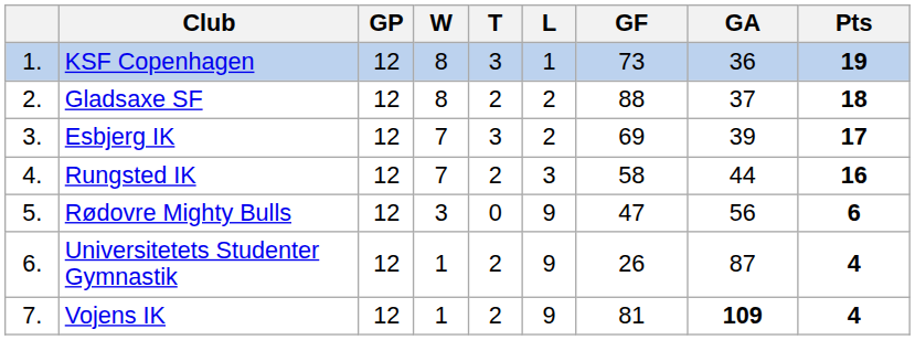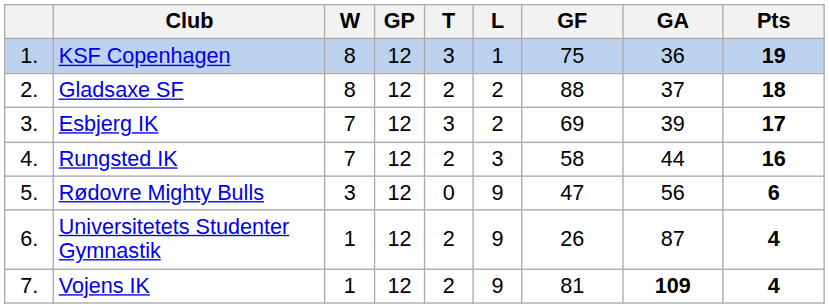 <table class="wikitable">
 <tr>
 <th width="30"></th>
 <th width="200">Club</th>
+<th width="30">W</th>
 <th width="30">GP</th>
-<th width="30">W</th>
 <th width="30">T</th>
 <th width="30">L</th>
 <th width="70">GF</th>
 <th width="70">GA</th>
 <th width="70">Pts</th>
 </tr>
 <tr bgcolor="#BCD2EE" align="center">
 <td>1.</td>
 <td align="left"><a href='#'>KSF Copenhagen</a></td>
+<td>8</td>
 <td>12</td>
-<td>8</td>
 <td>3</td>
 <td>1</td>
-<td>73</td>
+<td>75</td>
 <td>36</td>
 <td><strong>19</strong></td>
 </tr>
 <tr bgcolor="#FFFFFF" align="center">
 <td>2.</td>
 <td align="left"><a href='#'>Gladsaxe SF</a></td>
+<td>8</td>
 <td>12</td>
-<td>8</td>
 <td>2</td>
 <td>2</td>
 <td>88</td>
 <td>37</td>
 <td><strong>18</strong></td>
 </tr>
 <tr bgcolor="#FFFFFF" align="center">
 <td>3.</td>
 <td align="left"><a href='#'>Esbjerg IK</a></td>
+<td>7</td>
 <td>12</td>
-<td>7</td>
 <td>3</td>
 <td>2</td>
 <td>69</td>
 <td>39</td>
 <td><strong>17</strong></td>
 </tr>
 <tr bgcolor="#FFFFFF" align="center">
 <td>4.</td>
 <td align="left"><a href='#'>Rungsted IK</a></td>
+<td>7</td>
 <td>12</td>
-<td>7</td>
 <td>2</td>
 <td>3</td>
 <td>58</td>
 <td>44</td>
 <td><strong>16</strong></td>
 </tr>
 <tr bgcolor="#FFFFFF" align="center">
 <td>5.</td>
 <td align="left"><a href='#'>Rødovre Mighty Bulls</a></td>
+<td>3</td>
 <td>12</td>
-<td>3</td>
 <td>0</td>
 <td>9</td>
 <td>47</td>
 <td>56</td>
 <td><strong>6</strong></td>
 </tr>
 <tr bgcolor="#FFFFFF" align="center">
 <td>6.</td>
 <td align="left"><a href='#'>Universitetets Studenter Gymnastik</a></td>
+<td>1</td>
 <td>12</td>
-<td>1</td>
 <td>2</td>
 <td>9</td>
 <td>26</td>
 <td>87</td>
 <td><strong>4</strong></td>
 </tr>
 <tr bgcolor="#FFFFFF" align="center">
 <td>7.</td>
 <td align="left"><a href='#'>Vojens IK</a></td>
+<td>1</td>
 <td>12</td>
-<td>1</td>
 <td>2</td>
 <td>9</td>
 <td>81</td>
 <td><strong>109</strong></td>
 <td><strong>4</strong></td>
 </tr>
 </table>
